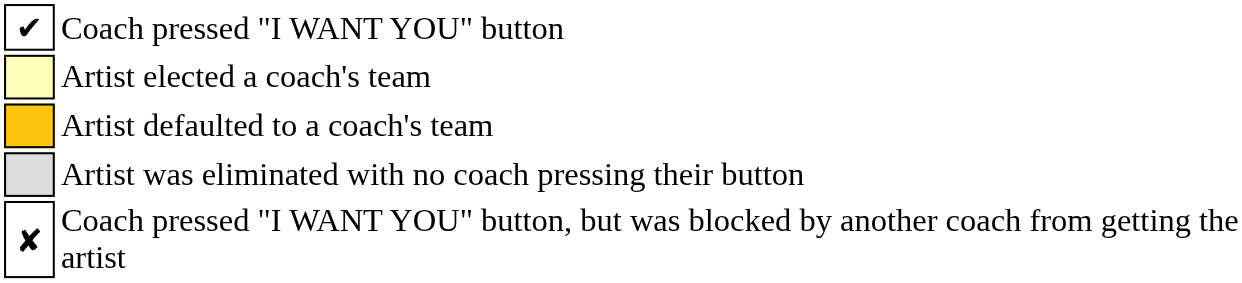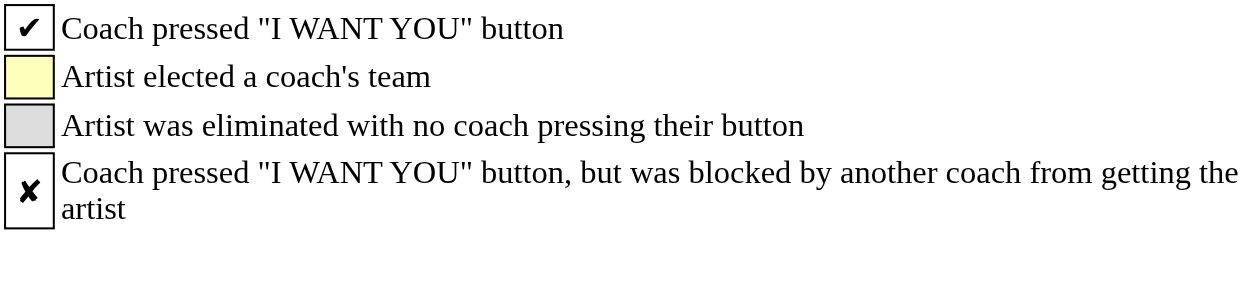 <table class="toccolours" style="font-size: 100%">
 <tr>
 <td style="background:white; border:1px solid black"> ✔ </td>
 <td>Coach pressed "I WANT YOU" button</td>
 </tr>
 <tr>
 <td style="background:#ffffbc; border:1px solid black">  </td>
 <td>Artist elected a coach's team</td>
-</tr>
-<tr>
-<td style="background:#ffc40c; border:1px solid black">  </td>
-<td>Artist defaulted to a coach's team</td>
 </tr>
 <tr>
 <td style="background:#dcdcdc; border:1px solid black">  </td>
 <td>Artist was eliminated with no coach pressing their button</td>
 </tr>
 <tr>
 <td style="background:white; border:1px solid black"> ✘ </td>
 <td>Coach pressed "I WANT YOU" button, but was blocked by another coach from getting the artist</td>
 </tr>
 <tr>
 <td></td>
 <td><br></td>
 </tr>
 </table>
